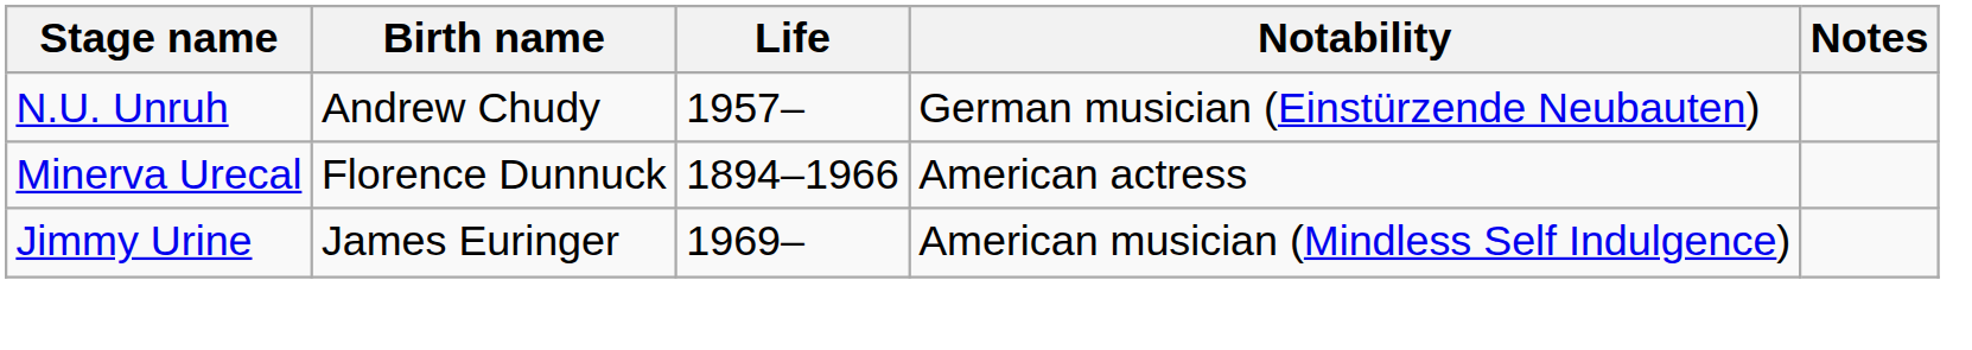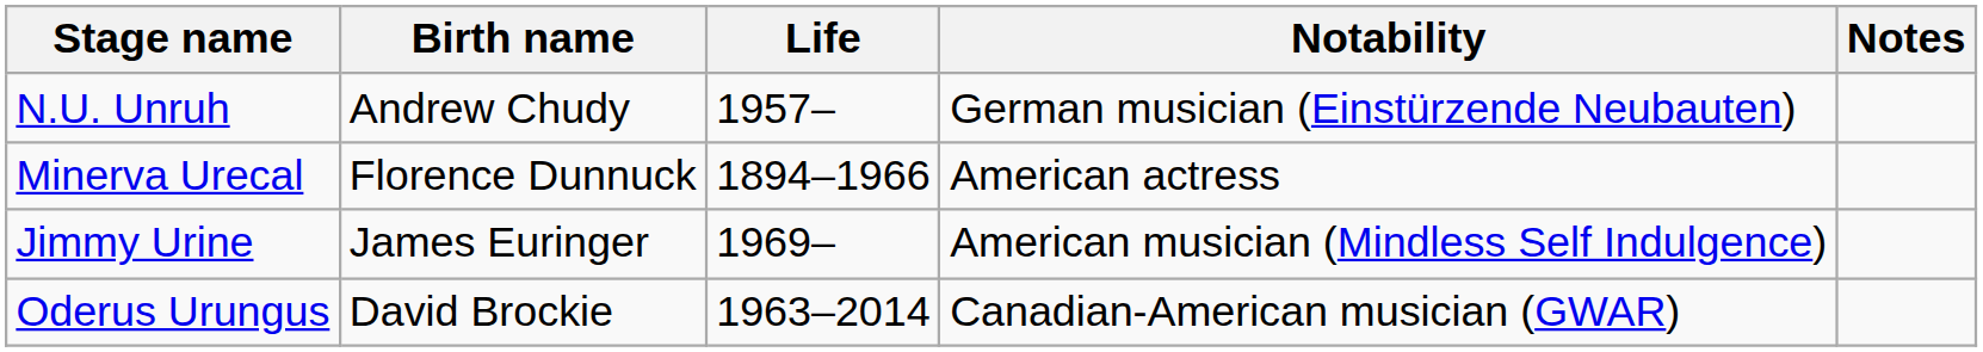 <table class="wikitable sortable">
 <tr>
 <th>Stage name</th>
 <th>Birth name</th>
 <th>Life</th>
 <th>Notability</th>
 <th>Notes</th>
 </tr>
 <tr>
 <td><a href='#'>N.U. Unruh</a></td>
 <td>Andrew Chudy</td>
 <td>1957–</td>
 <td>German musician (<a href='#'>Einstürzende Neubauten</a>)</td>
 <td></td>
 </tr>
 <tr>
 <td><a href='#'>Minerva Urecal</a></td>
 <td>Florence Dunnuck</td>
 <td>1894–1966</td>
 <td>American actress</td>
 <td></td>
 </tr>
 <tr>
 <td><a href='#'>Jimmy Urine</a></td>
 <td>James Euringer</td>
 <td>1969–</td>
 <td>American musician (<a href='#'>Mindless Self Indulgence</a>)</td>
 <td></td>
 </tr>
+<tr>
+<td><a href='#'>Oderus Urungus</a></td>
+<td>David Brockie</td>
+<td>1963–2014</td>
+<td>Canadian-American musician (<a href='#'>GWAR</a>)</td>
+<td></td>
+</tr>
 </table>
